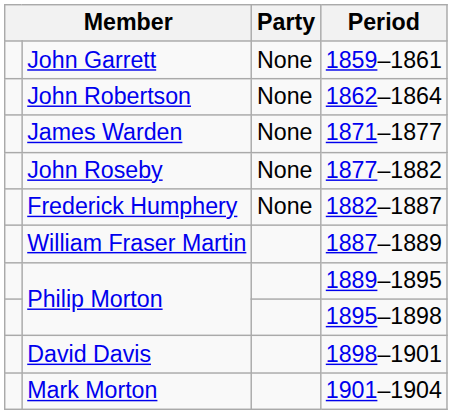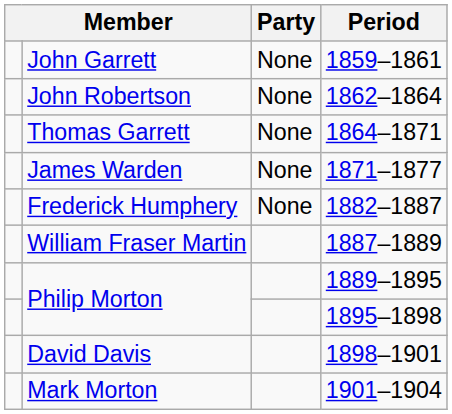 <table class="wikitable">
 <tr>
 <th colspan="2">Member</th>
 <th>Party</th>
 <th>Period</th>
 </tr>
 <tr>
 <td> </td>
 <td><a href='#'>John Garrett</a></td>
 <td>None</td>
 <td><a href='#'>1859</a>–1861</td>
 </tr>
 <tr>
 <td> </td>
 <td><a href='#'>John Robertson</a></td>
 <td>None</td>
 <td><a href='#'>1862</a>–1864</td>
 </tr>
 <tr>
 <td> </td>
+<td><a href='#'>Thomas Garrett</a></td>
+<td>None</td>
+<td><a href='#'>1864</a>–1871</td>
+</tr>
+<tr>
+<td> </td>
 <td><a href='#'>James Warden</a></td>
 <td>None</td>
 <td><a href='#'>1871</a>–1877</td>
-</tr>
-<tr>
-<td> </td>
-<td><a href='#'>John Roseby</a></td>
-<td>None</td>
-<td><a href='#'>1877</a>–1882</td>
 </tr>
 <tr>
 <td> </td>
 <td><a href='#'>Frederick Humphery</a></td>
 <td>None</td>
 <td><a href='#'>1882</a>–1887</td>
 </tr>
 <tr>
 <td> </td>
 <td><a href='#'>William Fraser Martin</a></td>
 <td></td>
 <td><a href='#'>1887</a>–1889</td>
 </tr>
 <tr>
 <td> </td>
 <td rowspan="2"><a href='#'>Philip Morton</a></td>
 <td></td>
 <td><a href='#'>1889</a>–1895</td>
 </tr>
 <tr>
 <td> </td>
 <td></td>
 <td><a href='#'>1895</a>–1898</td>
 </tr>
 <tr>
 <td> </td>
 <td><a href='#'>David Davis</a></td>
 <td></td>
 <td><a href='#'>1898</a>–1901</td>
 </tr>
 <tr>
 <td> </td>
 <td><a href='#'>Mark Morton</a></td>
 <td></td>
 <td><a href='#'>1901</a>–1904</td>
 </tr>
 </table>
